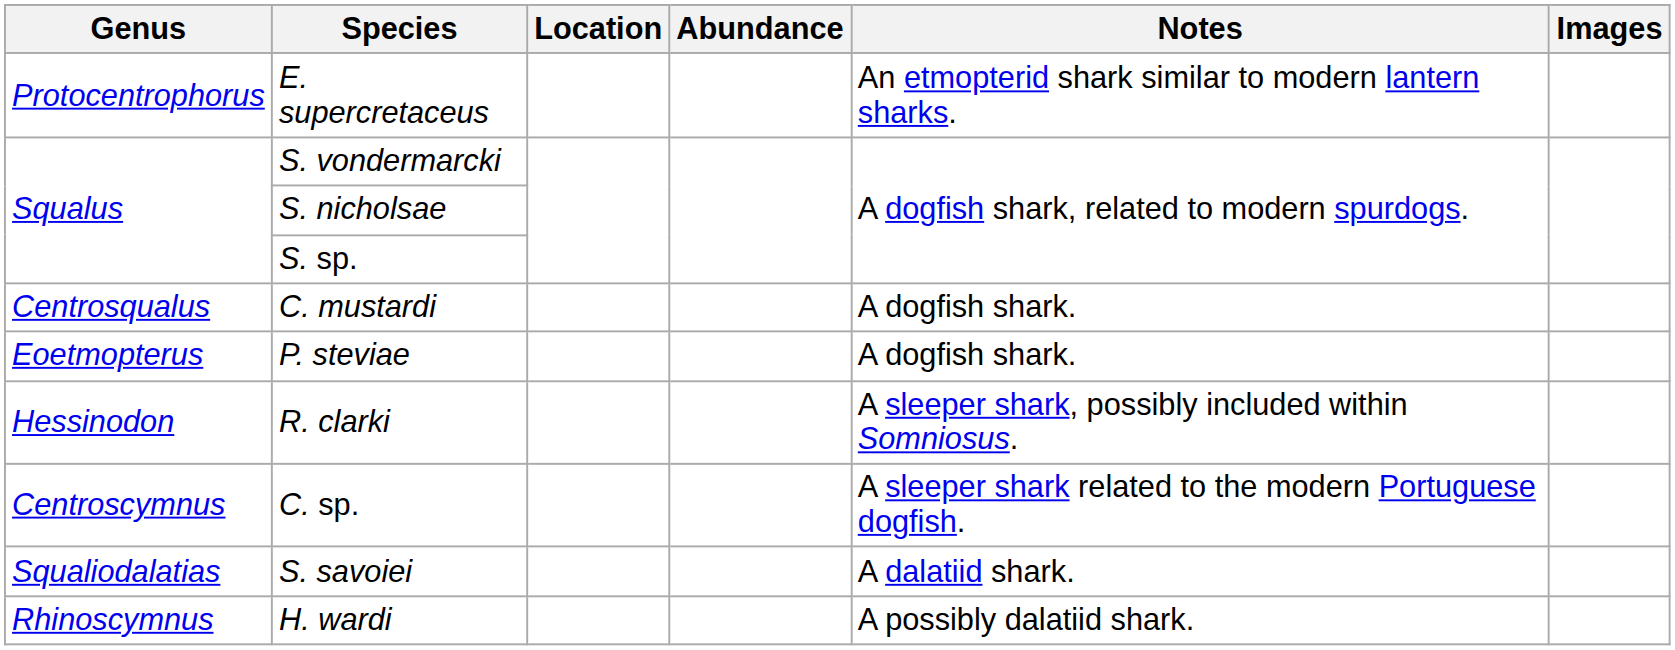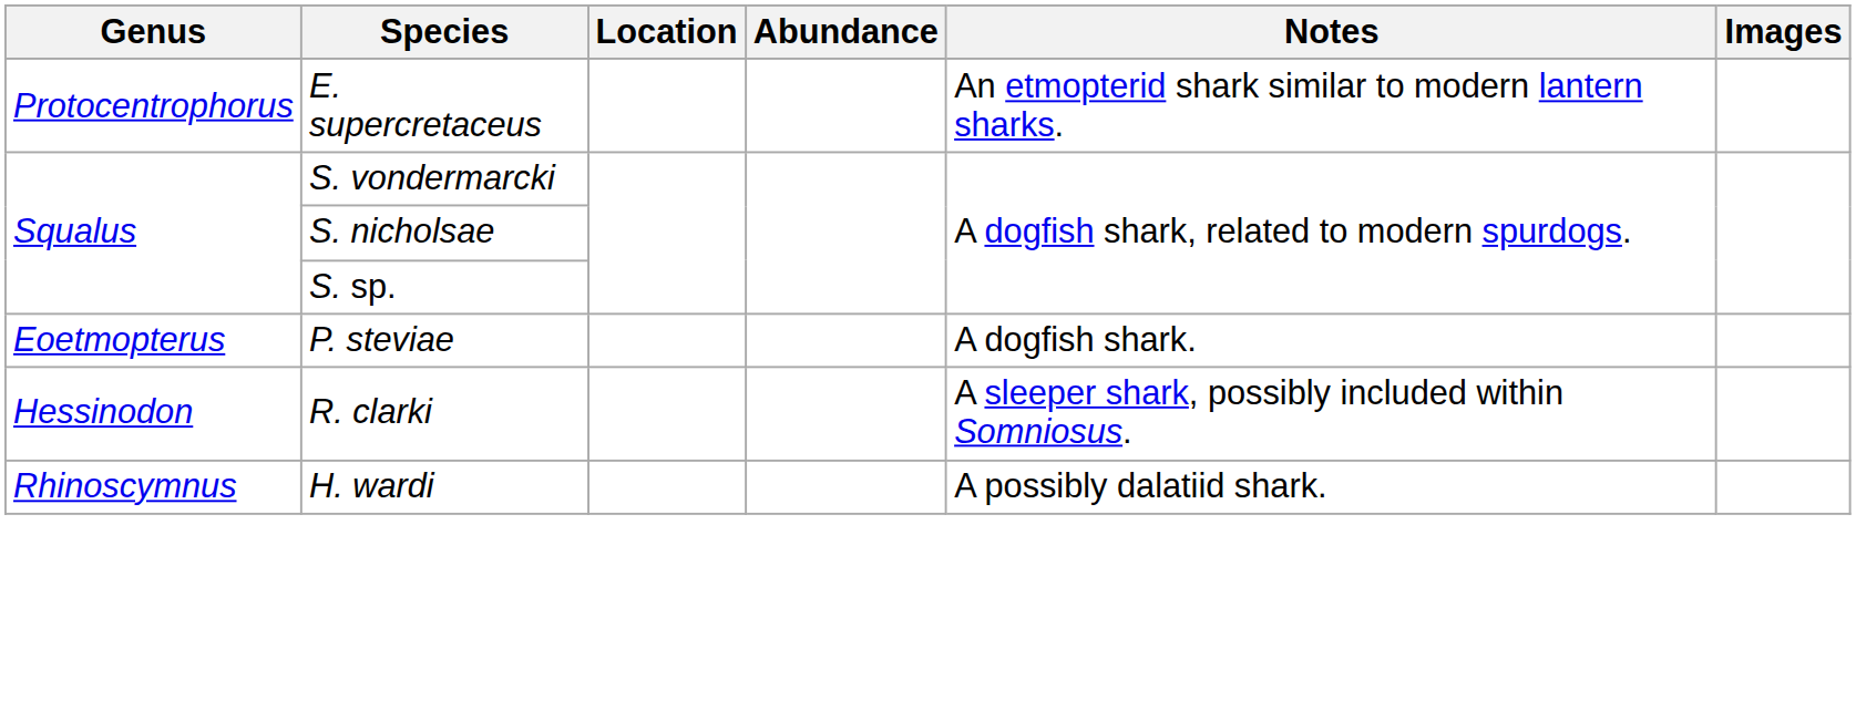 <table class="wikitable" style="background:white">
 <tr>
 <th>Genus</th>
 <th>Species</th>
 <th>Location</th>
 <th>Abundance</th>
 <th>Notes</th>
 <th>Images</th>
 </tr>
 <tr>
 <td><em><a href='#'>Protocentrophorus</a></em></td>
 <td><em>E. supercretaceus</em></td>
 <td></td>
 <td></td>
 <td>An <a href='#'>etmopterid</a> shark similar to modern <a href='#'>lantern sharks</a>.</td>
 <td></td>
 </tr>
 <tr>
 <td rowspan="3"><em><a href='#'>Squalus</a></em></td>
 <td><em>S. vondermarcki</em></td>
 <td rowspan="3"></td>
 <td rowspan="3"></td>
 <td rowspan="3">A <a href='#'>dogfish</a> shark, related to modern <a href='#'>spurdogs</a>.</td>
 <td rowspan="3"></td>
 </tr>
 <tr>
 <td><em>S. nicholsae</em></td>
 </tr>
 <tr>
 <td><em>S.</em> sp.</td>
 </tr>
 <tr>
-<td><em><a href='#'>Centrosqualus</a></em></td>
-<td><em>C. mustardi</em></td>
-<td></td>
-<td></td>
-<td>A dogfish shark.</td>
-<td></td>
-</tr>
-<tr>
 <td><em><a href='#'>Eoetmopterus</a></em></td>
 <td><em>P. steviae</em></td>
 <td></td>
 <td></td>
 <td>A dogfish shark.</td>
 <td></td>
 </tr>
 <tr>
 <td><em><a href='#'>Hessinodon</a></em></td>
 <td><em>R. clarki</em></td>
 <td></td>
 <td></td>
 <td>A <a href='#'>sleeper shark</a>, possibly included within <em><a href='#'>Somniosus</a></em>.</td>
 <td></td>
 </tr>
 <tr>
-<td><em><a href='#'>Centroscymnus</a></em></td>
-<td><em>C.</em> sp.</td>
-<td></td>
-<td></td>
-<td>A <a href='#'>sleeper shark</a> related to the modern <a href='#'>Portuguese dogfish</a>.</td>
-<td></td>
-</tr>
-<tr>
-<td><em><a href='#'>Squaliodalatias</a></em></td>
-<td><em>S. savoiei</em></td>
-<td></td>
-<td></td>
-<td>A <a href='#'>dalatiid</a> shark.</td>
-<td></td>
-</tr>
-<tr>
 <td><em><a href='#'>Rhinoscymnus</a></em></td>
 <td><em>H. wardi</em></td>
 <td></td>
 <td></td>
 <td>A possibly dalatiid shark.</td>
 <td></td>
 </tr>
 </table>
